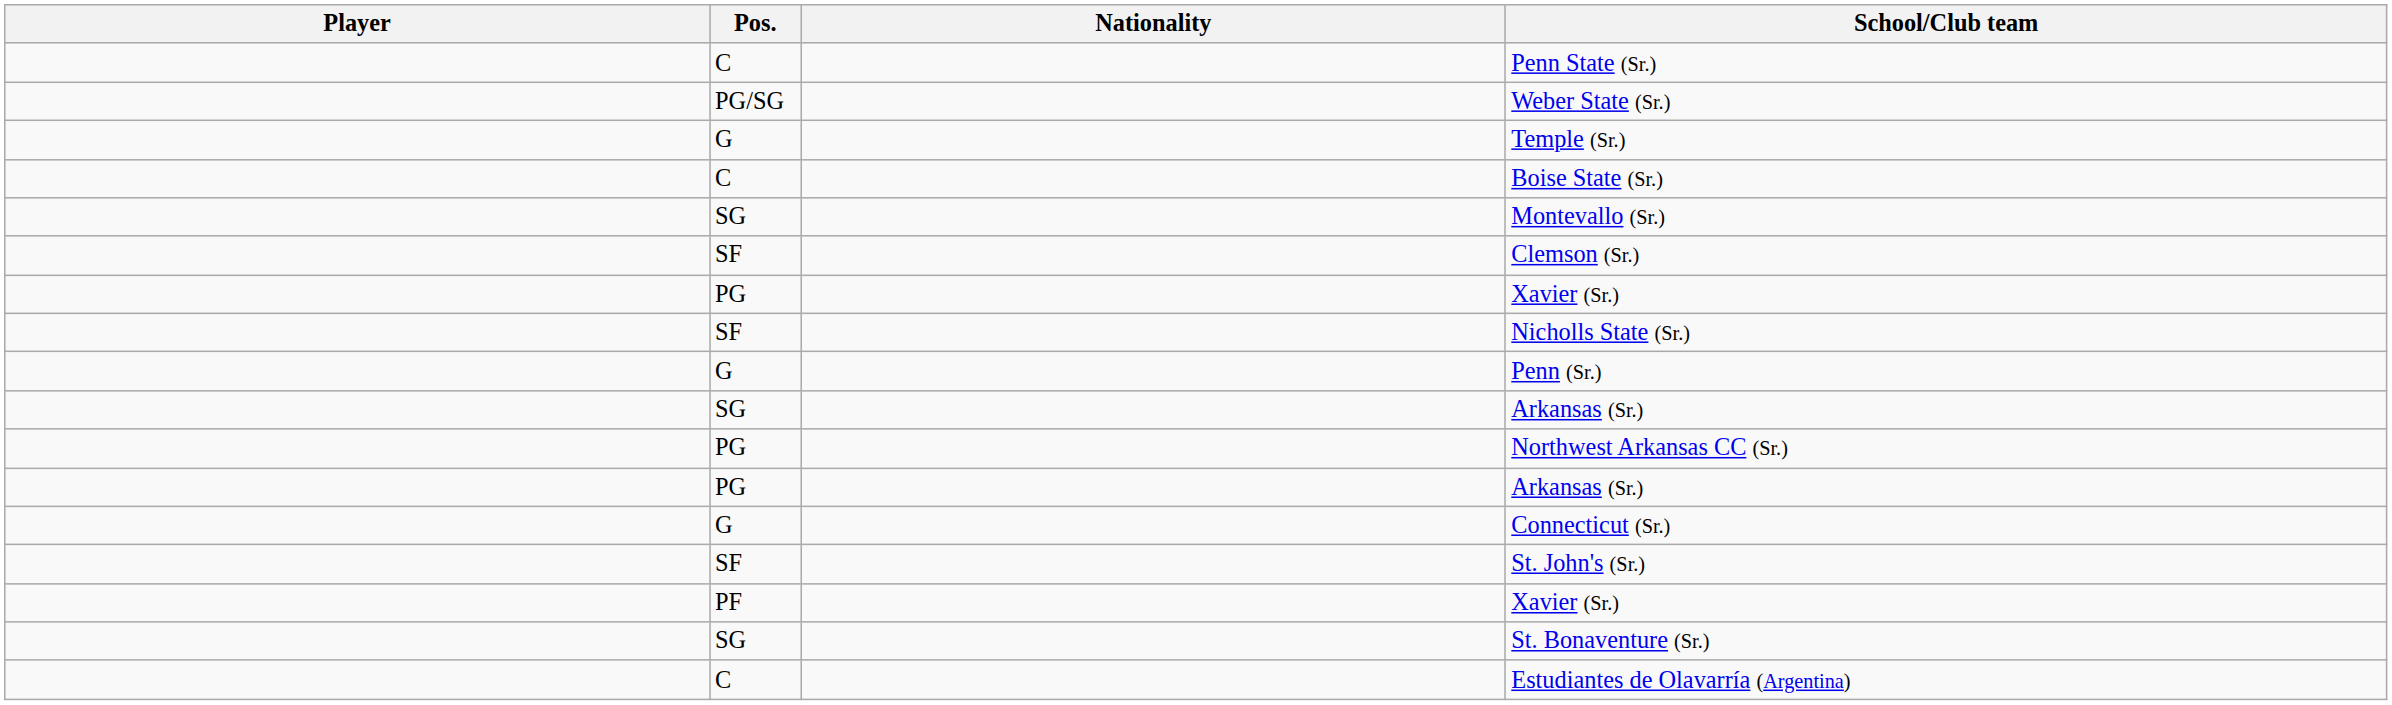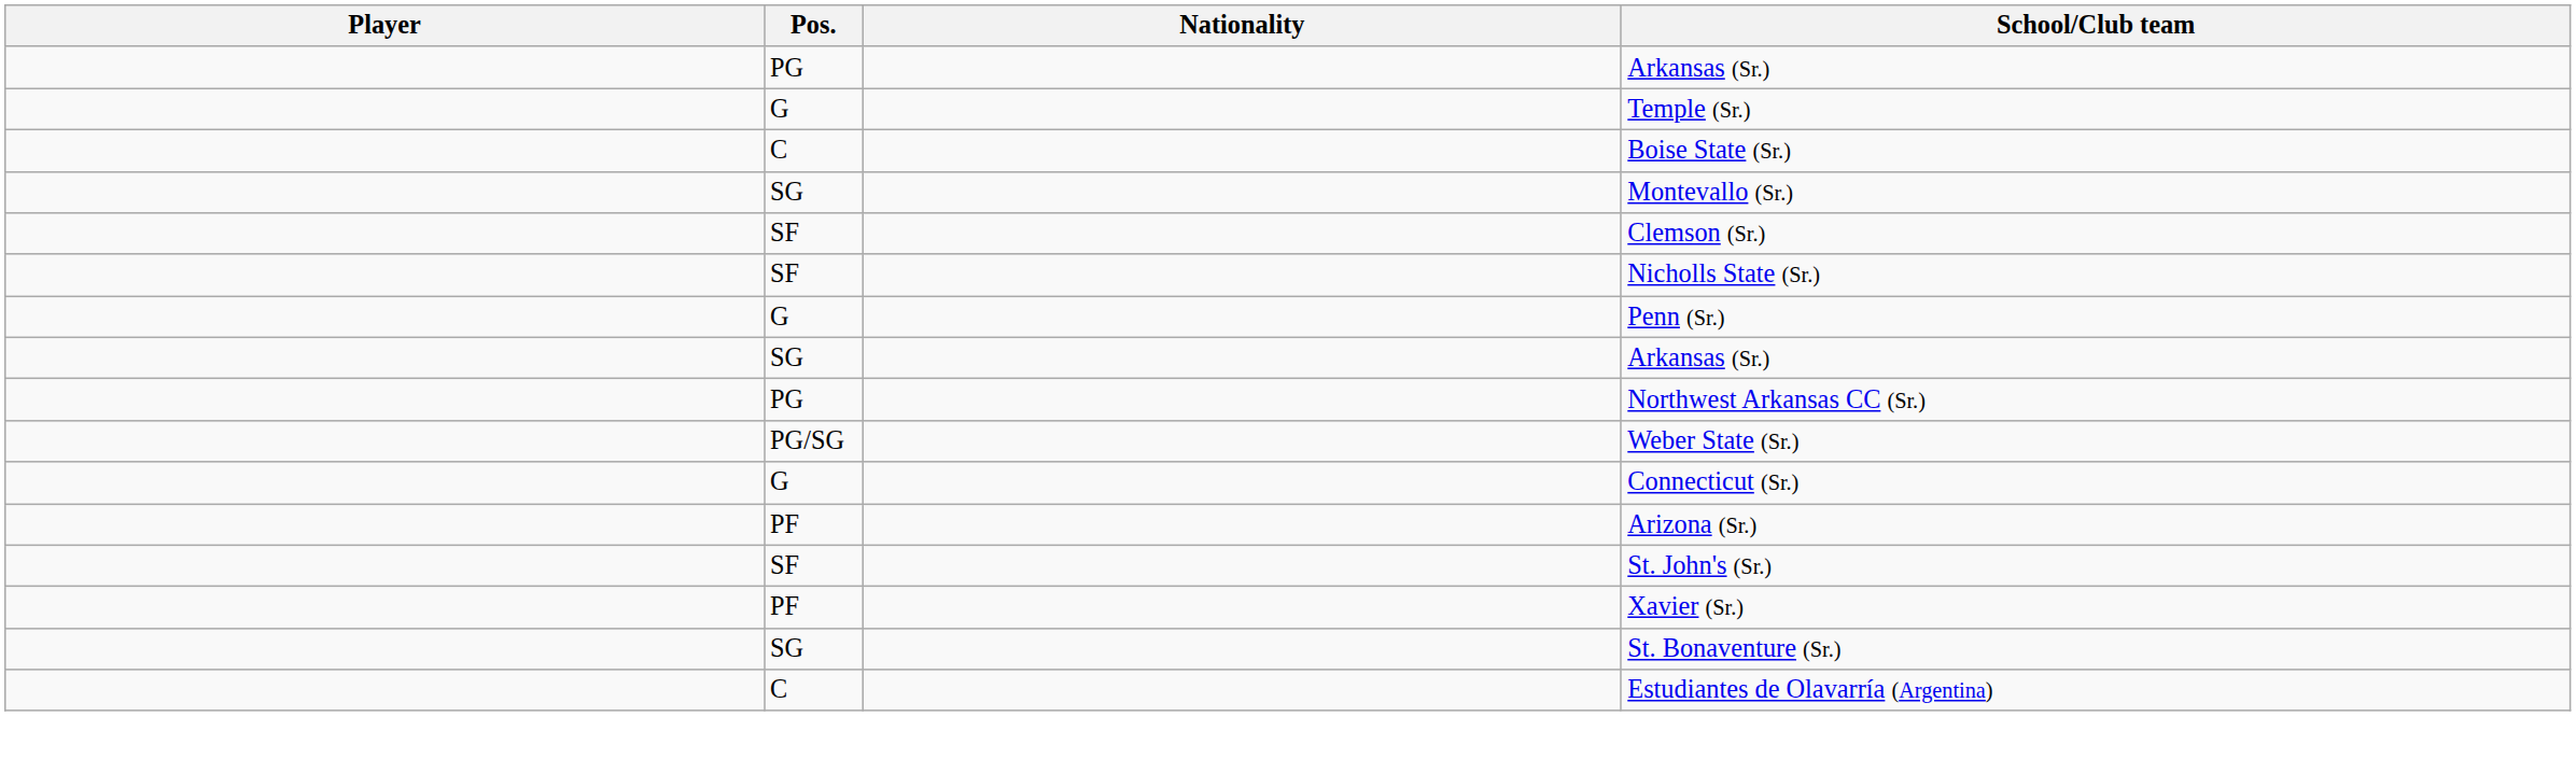 <table class="wikitable sortable">
 <tr>
 <th width="20%">Player</th>
 <th width="1%">Pos.</th>
 <th width="20%">Nationality</th>
 <th width="25%">School/Club team</th>
 </tr>
 <tr>
 <td></td>
-<td>C</td>
+<td>PG</td>
 <td></td>
-<td><a href='#'>Penn State</a> <small>(Sr.)</small></td>
-</tr>
-<tr>
-<td></td>
-<td>PG/SG</td>
-<td></td>
-<td><a href='#'>Weber State</a> <small>(Sr.)</small></td>
+<td><a href='#'>Arkansas</a> <small>(Sr.)</small></td>
 </tr>
 <tr>
 <td></td>
 <td>G</td>
 <td></td>
 <td><a href='#'>Temple</a> <small>(Sr.)</small></td>
 </tr>
 <tr>
 <td></td>
 <td>C</td>
 <td></td>
 <td><a href='#'>Boise State</a> <small>(Sr.)</small></td>
 </tr>
 <tr>
 <td></td>
 <td>SG</td>
 <td></td>
 <td><a href='#'>Montevallo</a> <small>(Sr.)</small></td>
 </tr>
 <tr>
 <td></td>
 <td>SF</td>
 <td></td>
 <td><a href='#'>Clemson</a> <small>(Sr.)</small></td>
 </tr>
 <tr>
 <td></td>
-<td>PG</td>
-<td></td>
-<td><a href='#'>Xavier</a> <small>(Sr.)</small></td>
-</tr>
-<tr>
-<td></td>
 <td>SF</td>
 <td></td>
 <td><a href='#'>Nicholls State</a> <small>(Sr.)</small></td>
 </tr>
 <tr>
 <td></td>
 <td>G</td>
 <td></td>
 <td><a href='#'>Penn</a> <small>(Sr.)</small></td>
 </tr>
 <tr>
 <td></td>
 <td>SG</td>
 <td></td>
 <td><a href='#'>Arkansas</a> <small>(Sr.)</small></td>
 </tr>
 <tr>
 <td></td>
 <td>PG</td>
 <td></td>
 <td><a href='#'>Northwest Arkansas CC</a> <small>(Sr.)</small></td>
 </tr>
 <tr>
 <td></td>
-<td>PG</td>
+<td>PG/SG</td>
 <td></td>
-<td><a href='#'>Arkansas</a> <small>(Sr.)</small></td>
+<td><a href='#'>Weber State</a> <small>(Sr.)</small></td>
 </tr>
 <tr>
 <td></td>
 <td>G</td>
 <td></td>
 <td><a href='#'>Connecticut</a> <small>(Sr.)</small></td>
+</tr>
+<tr>
+<td></td>
+<td>PF</td>
+<td></td>
+<td><a href='#'>Arizona</a> <small>(Sr.)</small></td>
 </tr>
 <tr>
 <td></td>
 <td>SF</td>
 <td></td>
 <td><a href='#'>St. John's</a> <small>(Sr.)</small></td>
 </tr>
 <tr>
 <td></td>
 <td>PF</td>
 <td></td>
 <td><a href='#'>Xavier</a> <small>(Sr.)</small></td>
 </tr>
 <tr>
 <td></td>
 <td>SG</td>
 <td></td>
 <td><a href='#'>St. Bonaventure</a> <small>(Sr.)</small></td>
 </tr>
 <tr>
 <td></td>
 <td>C</td>
 <td></td>
 <td><a href='#'>Estudiantes de Olavarría</a> <small>(<a href='#'>Argentina</a>)</small></td>
 </tr>
 </table>
